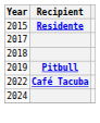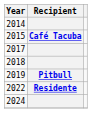 <table class="wikitable plainrowheaders sortable" style="text-align:center">
 <tr>
 <th scope=col>Year</th>
 <th scope=col>Recipient</th>
 <th scope=col class=unsortable></th>
 </tr>
 <tr>
+<td>2014</td>
+<th scope=row style="text-align:center;"></th>
+<td></td>
+</tr>
+<tr>
 <td>2015</td>
-<th scope=row style="text-align:center;"><a href='#'>Residente</a></th>
+<th scope=row style="text-align:center;"><a href='#'>Café Tacuba</a></th>
 <td></td>
 </tr>
 <tr>
 <td>2017</td>
 <th scope=row style="text-align:center;"></th>
 <td></td>
 </tr>
 <tr>
 <td>2018</td>
 <th scope=row style="text-align:center;"></th>
 <td></td>
 </tr>
 <tr>
 <td>2019</td>
 <th scope=row style="text-align:center;"><a href='#'>Pitbull</a></th>
 <td></td>
 </tr>
 <tr>
 <td>2022</td>
-<th scope=row style="text-align:center;"><a href='#'>Café Tacuba</a></th>
+<th scope=row style="text-align:center;"><a href='#'>Residente</a></th>
 <td></td>
 </tr>
 <tr>
 <td>2024</td>
 <th scope=row style="text-align:center;"></th>
 <td></td>
 </tr>
 <tr>
 </tr>
 </table>
